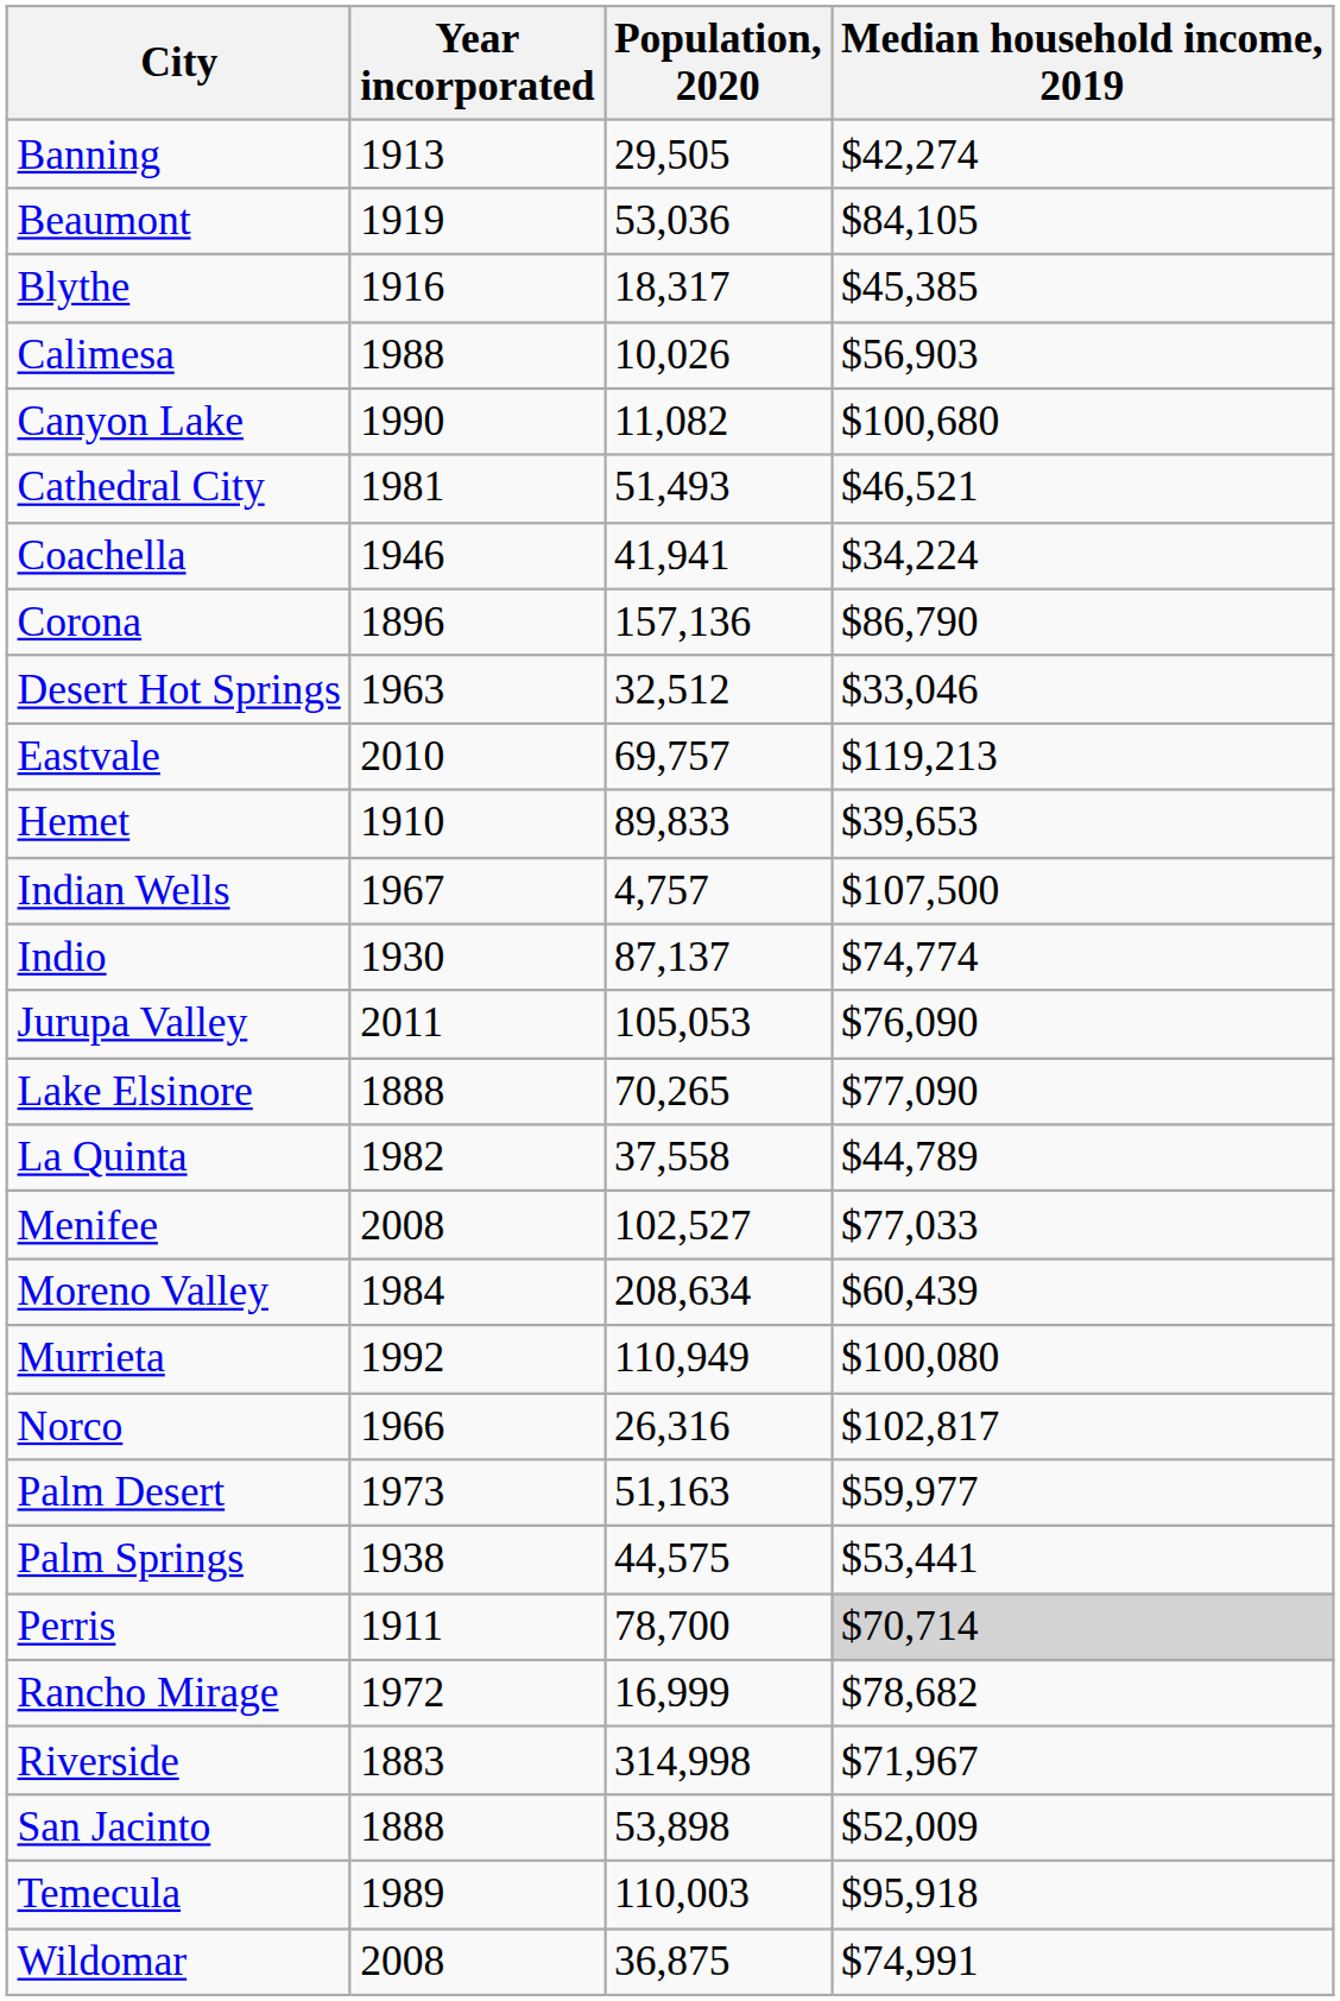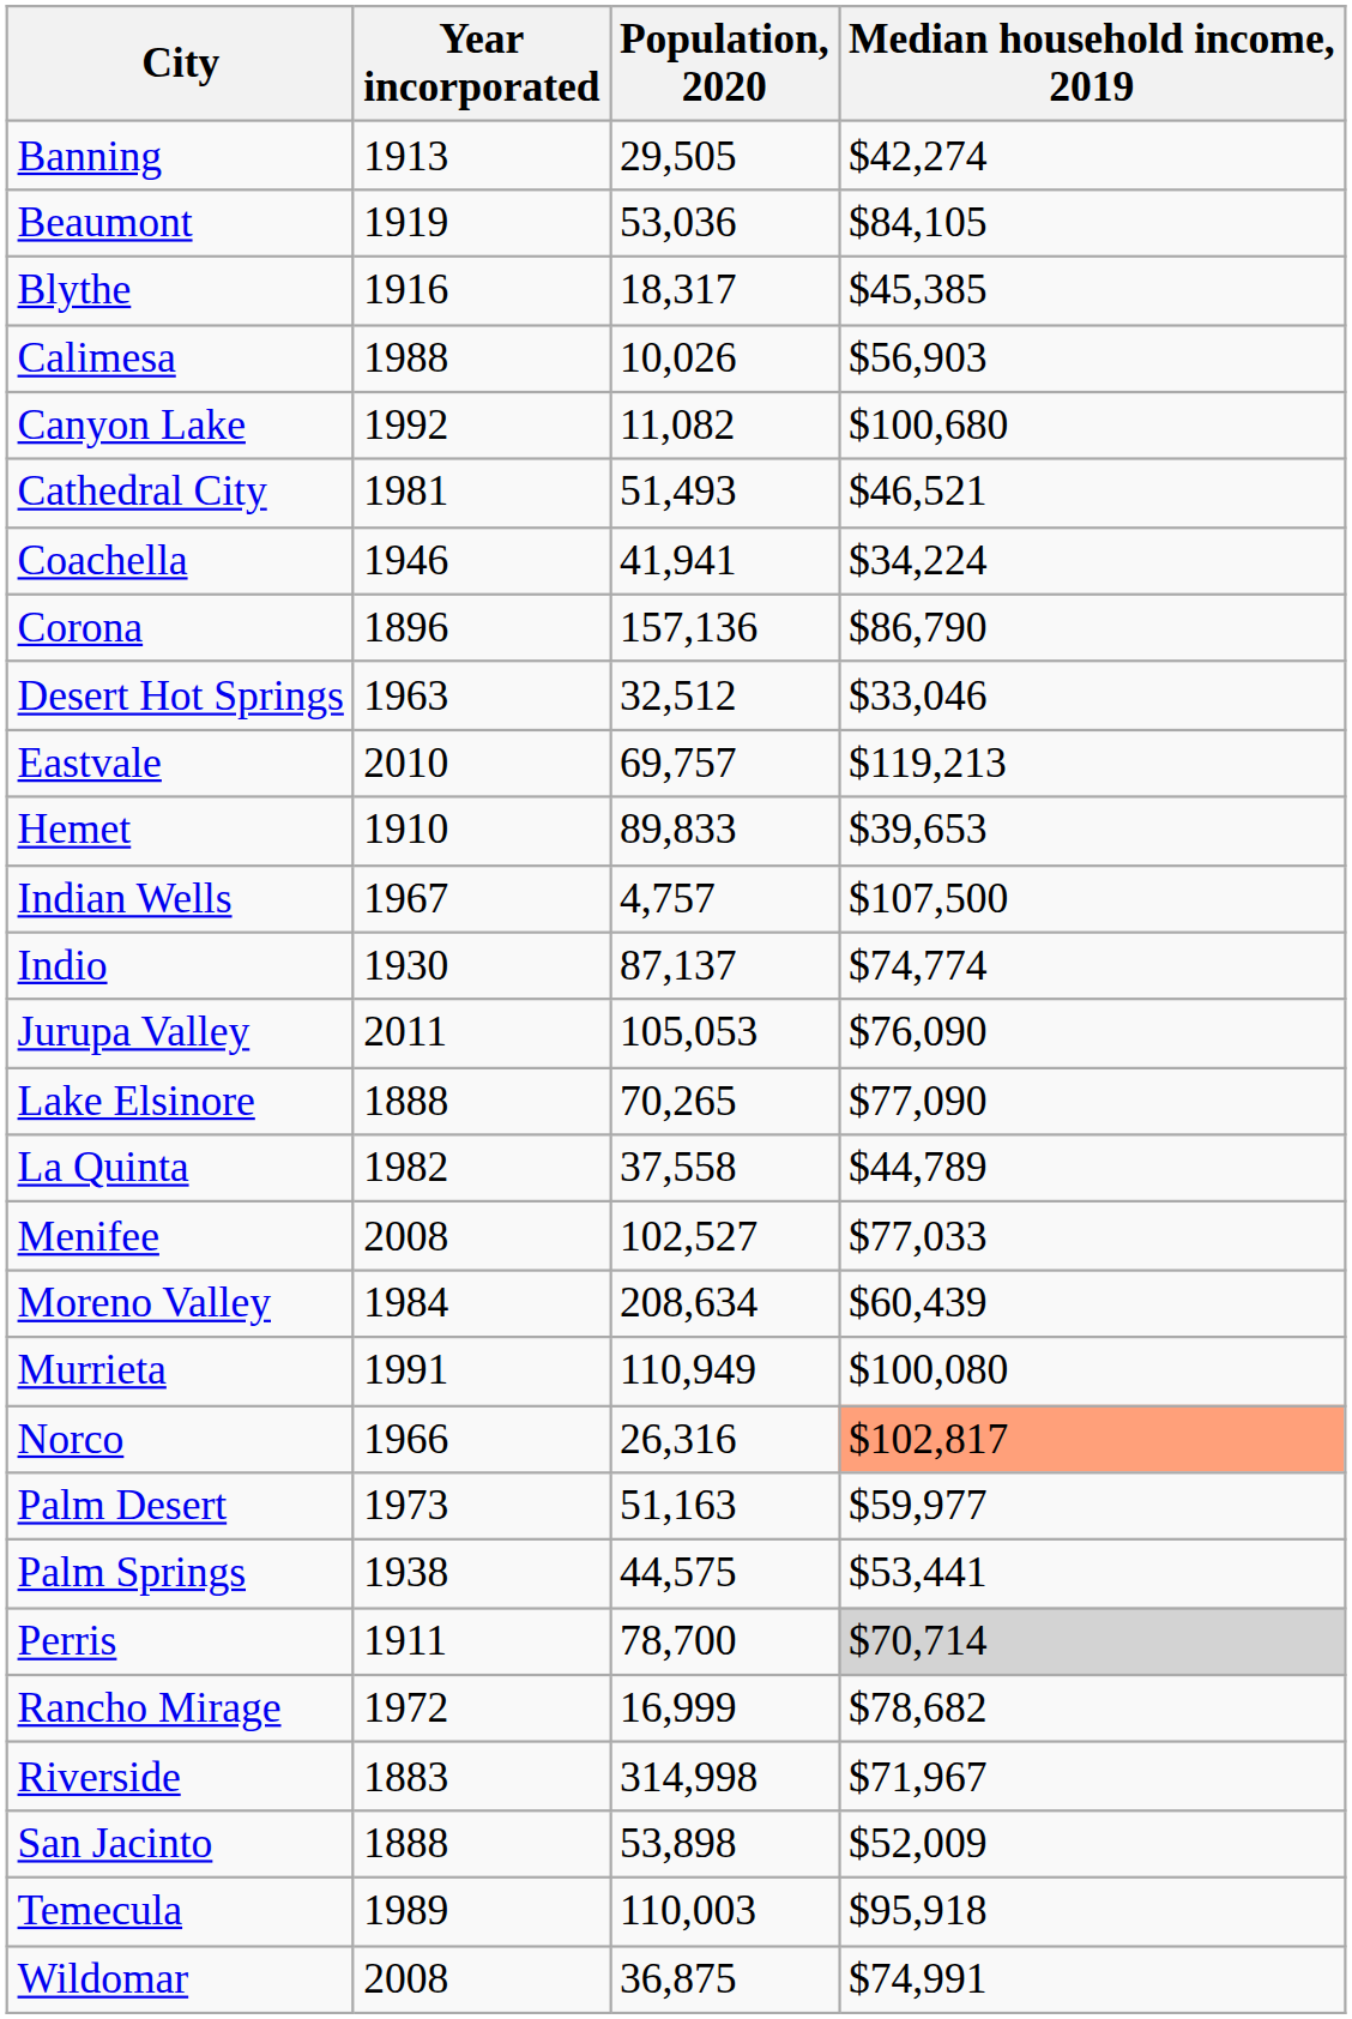 <table class="wikitable sortable" style="margin:auto;">
 <tr>
 <th>City</th>
 <th>Year <br>incorporated</th>
 <th>Population, <br>2020</th>
 <th>Median household income,<br>2019</th>
 </tr>
 <tr>
 <td><a href='#'>Banning</a></td>
 <td>1913</td>
 <td>29,505</td>
 <td>$42,274</td>
 </tr>
 <tr>
 <td><a href='#'>Beaumont</a></td>
 <td>1919</td>
 <td>53,036</td>
 <td>$84,105</td>
 </tr>
 <tr>
 <td><a href='#'>Blythe</a></td>
 <td>1916</td>
 <td>18,317</td>
 <td>$45,385</td>
 </tr>
 <tr>
 <td><a href='#'>Calimesa</a></td>
 <td>1988</td>
 <td>10,026</td>
 <td>$56,903</td>
 </tr>
 <tr>
 <td><a href='#'>Canyon Lake</a></td>
-<td>1990</td>
+<td>1992</td>
 <td>11,082</td>
 <td>$100,680</td>
 </tr>
 <tr>
 <td><a href='#'>Cathedral City</a></td>
 <td>1981</td>
 <td>51,493</td>
 <td>$46,521</td>
 </tr>
 <tr>
 <td><a href='#'>Coachella</a></td>
 <td>1946</td>
 <td>41,941</td>
 <td>$34,224</td>
 </tr>
 <tr>
 <td><a href='#'>Corona</a></td>
 <td>1896</td>
 <td>157,136</td>
 <td>$86,790</td>
 </tr>
 <tr>
 <td><a href='#'>Desert Hot Springs</a></td>
 <td>1963</td>
 <td>32,512</td>
 <td>$33,046</td>
 </tr>
 <tr>
 <td><a href='#'>Eastvale</a></td>
 <td>2010</td>
 <td>69,757</td>
 <td>$119,213</td>
 </tr>
 <tr>
 <td><a href='#'>Hemet</a></td>
 <td>1910</td>
 <td>89,833</td>
 <td>$39,653</td>
 </tr>
 <tr>
 <td><a href='#'>Indian Wells</a></td>
 <td>1967</td>
 <td>4,757</td>
 <td>$107,500</td>
 </tr>
 <tr>
 <td><a href='#'>Indio</a></td>
 <td>1930</td>
 <td>87,137</td>
 <td>$74,774</td>
 </tr>
 <tr>
 <td><a href='#'>Jurupa Valley</a></td>
 <td>2011</td>
 <td>105,053</td>
 <td>$76,090</td>
 </tr>
 <tr>
 <td><a href='#'>Lake Elsinore</a></td>
 <td>1888</td>
 <td>70,265</td>
 <td>$77,090</td>
 </tr>
 <tr>
 <td><a href='#'>La Quinta</a></td>
 <td>1982</td>
 <td>37,558</td>
 <td>$44,789</td>
 </tr>
 <tr>
 <td><a href='#'>Menifee</a></td>
 <td>2008</td>
 <td>102,527</td>
 <td>$77,033</td>
 </tr>
 <tr>
 <td><a href='#'>Moreno Valley</a></td>
 <td>1984</td>
 <td>208,634</td>
 <td>$60,439</td>
 </tr>
 <tr>
 <td><a href='#'>Murrieta</a></td>
-<td>1992</td>
+<td>1991</td>
 <td>110,949</td>
 <td>$100,080</td>
 </tr>
 <tr>
 <td><a href='#'>Norco</a></td>
 <td>1966</td>
 <td>26,316</td>
-<td>$102,817</td>
+<td style="background: lightsalmon;">$102,817</td>
 </tr>
 <tr>
 <td><a href='#'>Palm Desert</a></td>
 <td>1973</td>
 <td>51,163</td>
 <td>$59,977</td>
 </tr>
 <tr>
 <td><a href='#'>Palm Springs</a></td>
 <td>1938</td>
 <td>44,575</td>
 <td>$53,441</td>
 </tr>
 <tr>
 <td><a href='#'>Perris</a></td>
 <td>1911</td>
 <td>78,700</td>
 <td style="background: lightgrey;">$70,714</td>
 </tr>
 <tr>
 <td><a href='#'>Rancho Mirage</a></td>
 <td>1972</td>
 <td>16,999</td>
 <td>$78,682</td>
 </tr>
 <tr>
 <td><a href='#'>Riverside</a></td>
 <td>1883</td>
 <td>314,998</td>
 <td>$71,967</td>
 </tr>
 <tr>
 <td><a href='#'>San Jacinto</a></td>
 <td>1888</td>
 <td>53,898</td>
 <td>$52,009</td>
 </tr>
 <tr>
 <td><a href='#'>Temecula</a></td>
 <td>1989</td>
 <td>110,003</td>
 <td>$95,918</td>
 </tr>
 <tr>
 <td><a href='#'>Wildomar</a></td>
 <td>2008</td>
 <td>36,875</td>
 <td>$74,991</td>
 </tr>
 </table>
